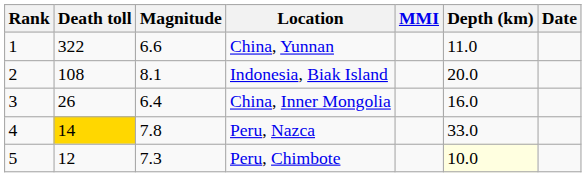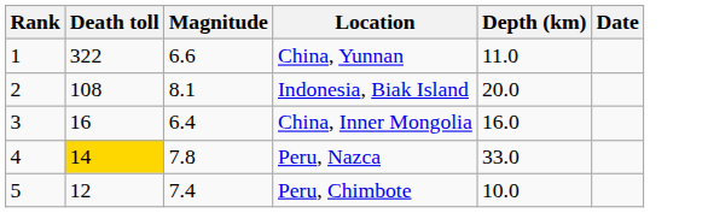 <table class="sortable wikitable" style="font-size:100%;">
 <tr>
 <th>Rank</th>
 <th>Death toll</th>
 <th>Magnitude</th>
 <th>Location</th>
-<th><a href='#'>MMI</a></th>
 <th>Depth (km)</th>
 <th>Date</th>
 </tr>
 <tr>
 <td>1</td>
 <td>322</td>
 <td>6.6</td>
 <td> <a href='#'>China</a>, <a href='#'>Yunnan</a></td>
-<td></td>
 <td>11.0</td>
 <td></td>
 </tr>
 <tr>
 <td>2</td>
 <td>108</td>
 <td>8.1</td>
 <td> <a href='#'>Indonesia</a>, <a href='#'>Biak Island</a></td>
-<td></td>
 <td>20.0</td>
 <td></td>
 </tr>
 <tr>
 <td>3</td>
-<td>26</td>
+<td>16</td>
 <td>6.4</td>
 <td> <a href='#'>China</a>, <a href='#'>Inner Mongolia</a></td>
-<td></td>
 <td>16.0</td>
 <td></td>
 </tr>
 <tr>
 <td>4</td>
 <td style="background: gold;">14</td>
 <td>7.8</td>
 <td> <a href='#'>Peru</a>, <a href='#'>Nazca</a></td>
-<td></td>
 <td>33.0</td>
 <td></td>
 </tr>
 <tr>
 <td>5</td>
 <td>12</td>
-<td>7.3</td>
+<td>7.4</td>
 <td> <a href='#'>Peru</a>, <a href='#'>Chimbote</a></td>
-<td></td>
-<td style="background: lightyellow;">10.0</td>
+<td>10.0</td>
 <td></td>
 </tr>
 </table>
